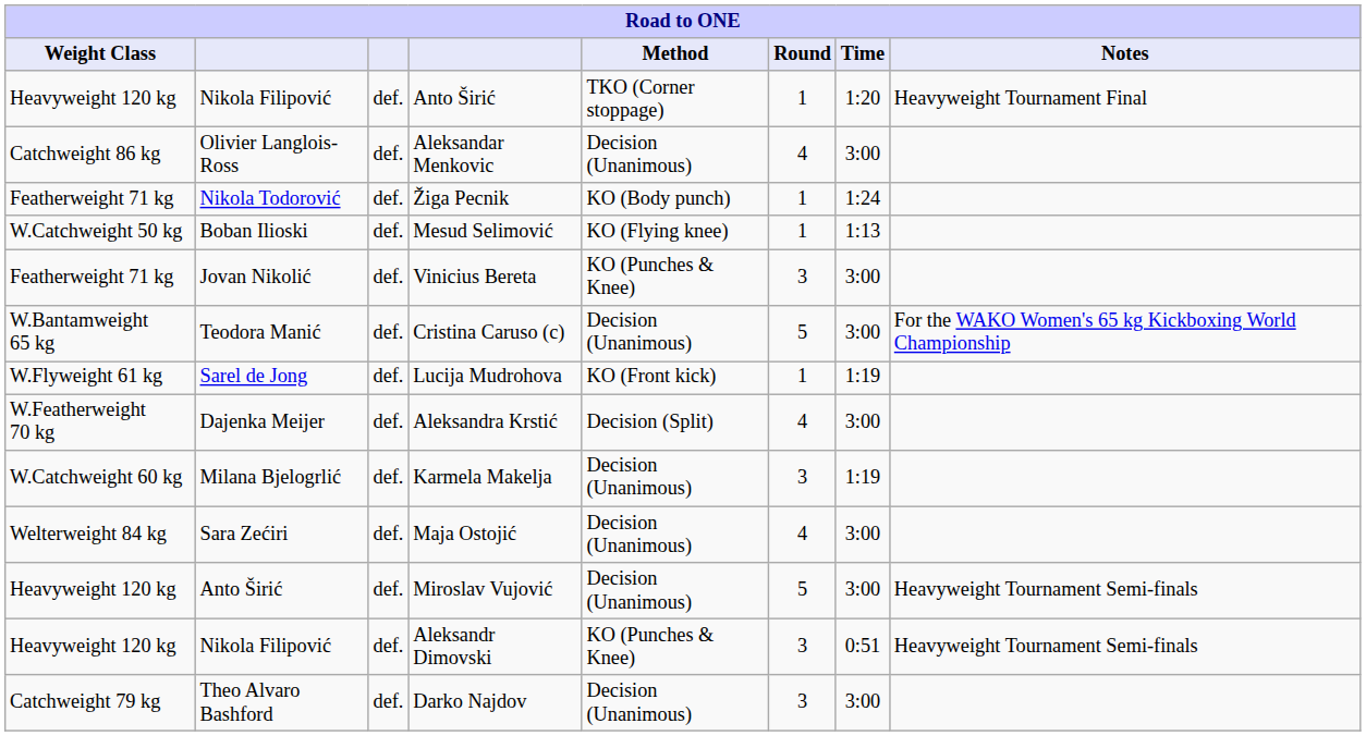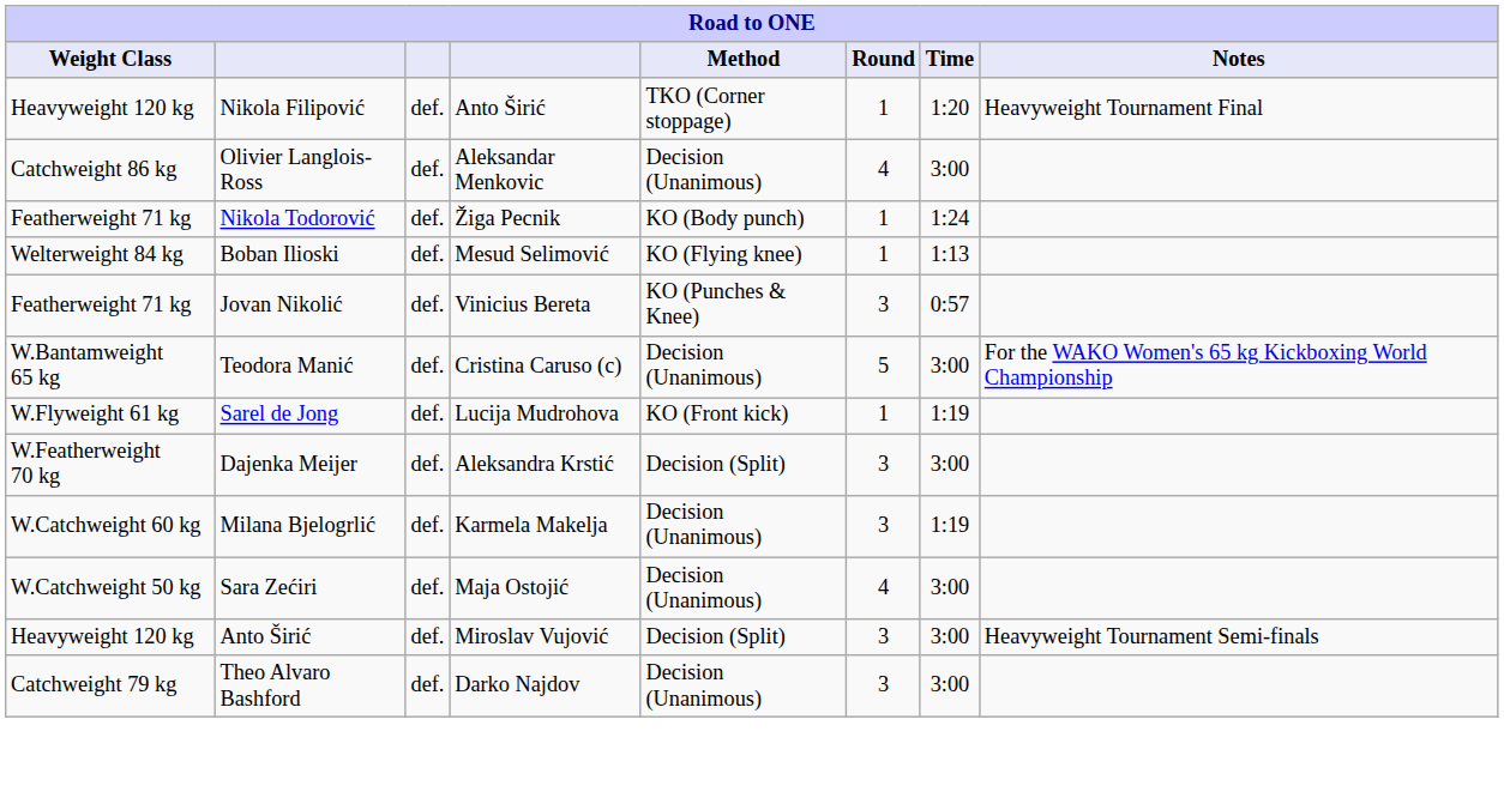 <table class="wikitable" style="font-size: 80%;">
 <tr>
 <th colspan="8" style="background-color: #ccf; color: #000080; text-align: center;"><strong>Road to ONE</strong></th>
 </tr>
 <tr>
 <th colspan="1" style="background-color: #E6E8FA; color: #000000; text-align: center;">Weight Class</th>
 <th colspan="1" style="background-color: #E6E8FA; color: #000000; text-align: center;"></th>
 <th colspan="1" style="background-color: #E6E8FA; color: #000000; text-align: center;"></th>
 <th colspan="1" style="background-color: #E6E8FA; color: #000000; text-align: center;"></th>
 <th colspan="1" style="background-color: #E6E8FA; color: #000000; text-align: center;">Method</th>
 <th colspan="1" style="background-color: #E6E8FA; color: #000000; text-align: center;">Round</th>
 <th colspan="1" style="background-color: #E6E8FA; color: #000000; text-align: center;">Time</th>
 <th colspan="1" style="background-color: #E6E8FA; color: #000000; text-align: center;">Notes</th>
 </tr>
 <tr>
 <td>Heavyweight 120 kg</td>
 <td> Nikola Filipović</td>
 <td align=center>def.</td>
 <td> Anto Širić</td>
 <td>TKO (Corner stoppage)</td>
 <td align=center>1</td>
 <td align=center>1:20</td>
 <td>Heavyweight Tournament Final</td>
 </tr>
 <tr>
 <td>Catchweight 86 kg</td>
 <td> Olivier Langlois-Ross</td>
 <td align=center>def.</td>
 <td> Aleksandar Menkovic</td>
 <td>Decision (Unanimous)</td>
 <td align=center>4</td>
 <td align=center>3:00</td>
 <td></td>
 </tr>
 <tr>
 <td>Featherweight 71 kg</td>
 <td> <a href='#'>Nikola Todorović</a></td>
 <td align=center>def.</td>
 <td> Žiga Pecnik</td>
 <td>KO (Body punch)</td>
 <td align=center>1</td>
 <td align=center>1:24</td>
 <td></td>
 </tr>
 <tr>
-<td>W.Catchweight 50 kg</td>
+<td>Welterweight 84 kg</td>
 <td> Boban Ilioski</td>
 <td align=center>def.</td>
 <td> Mesud Selimović</td>
 <td>KO (Flying knee)</td>
 <td align=center>1</td>
 <td align=center>1:13</td>
 <td></td>
 </tr>
 <tr>
 <td>Featherweight 71 kg</td>
 <td> Jovan Nikolić</td>
 <td align=center>def.</td>
 <td> Vinicius Bereta</td>
 <td>KO (Punches & Knee)</td>
 <td align=center>3</td>
-<td align=center>3:00</td>
+<td align=center>0:57</td>
 <td></td>
 </tr>
 <tr>
 <td>W.Bantamweight 65 kg</td>
 <td> Teodora Manić</td>
 <td align=center>def.</td>
 <td> Cristina Caruso (c)</td>
 <td>Decision (Unanimous)</td>
 <td align=center>5</td>
 <td align=center>3:00</td>
 <td>For the <a href='#'>WAKO Women's 65 kg Kickboxing World Championship</a></td>
 </tr>
 <tr>
 <td>W.Flyweight 61 kg</td>
 <td> <a href='#'>Sarel de Jong</a></td>
 <td align=center>def.</td>
 <td> Lucija Mudrohova</td>
 <td>KO (Front kick)</td>
 <td align=center>1</td>
 <td align=center>1:19</td>
 <td></td>
 </tr>
 <tr>
 <td>W.Featherweight 70 kg</td>
 <td> Dajenka Meijer</td>
 <td align=center>def.</td>
 <td> Aleksandra Krstić</td>
 <td>Decision (Split)</td>
-<td align=center>4</td>
+<td align=center>3</td>
 <td align=center>3:00</td>
 <td></td>
 </tr>
 <tr>
 <td>W.Catchweight 60 kg</td>
 <td> Milana Bjelogrlić</td>
 <td align=center>def.</td>
 <td> Karmela Makelja</td>
 <td>Decision (Unanimous)</td>
 <td align=center>3</td>
 <td align=center>1:19</td>
 <td></td>
 </tr>
 <tr>
-<td>Welterweight 84 kg</td>
+<td>W.Catchweight 50 kg</td>
 <td> Sara Zećiri</td>
 <td align=center>def.</td>
 <td> Maja Ostojić</td>
 <td>Decision (Unanimous)</td>
 <td align=center>4</td>
 <td align=center>3:00</td>
 <td></td>
 </tr>
 <tr>
 <td>Heavyweight 120 kg</td>
 <td> Anto Širić</td>
 <td align=center>def.</td>
 <td> Miroslav Vujović</td>
-<td>Decision (Unanimous)</td>
-<td align=center>5</td>
+<td>Decision (Split)</td>
+<td align=center>3</td>
 <td align=center>3:00</td>
-<td>Heavyweight Tournament Semi-finals</td>
-</tr>
-<tr>
-<td>Heavyweight 120 kg</td>
-<td> Nikola Filipović</td>
-<td align=center>def.</td>
-<td> Aleksandr Dimovski</td>
-<td>KO (Punches & Knee)</td>
-<td align=center>3</td>
-<td align=center>0:51</td>
 <td>Heavyweight Tournament Semi-finals</td>
 </tr>
 <tr>
 <td>Catchweight 79 kg</td>
 <td> Theo Alvaro Bashford</td>
 <td align=center>def.</td>
 <td> Darko Najdov</td>
 <td>Decision (Unanimous)</td>
 <td align=center>3</td>
 <td align=center>3:00</td>
 <td></td>
 </tr>
 </table>
